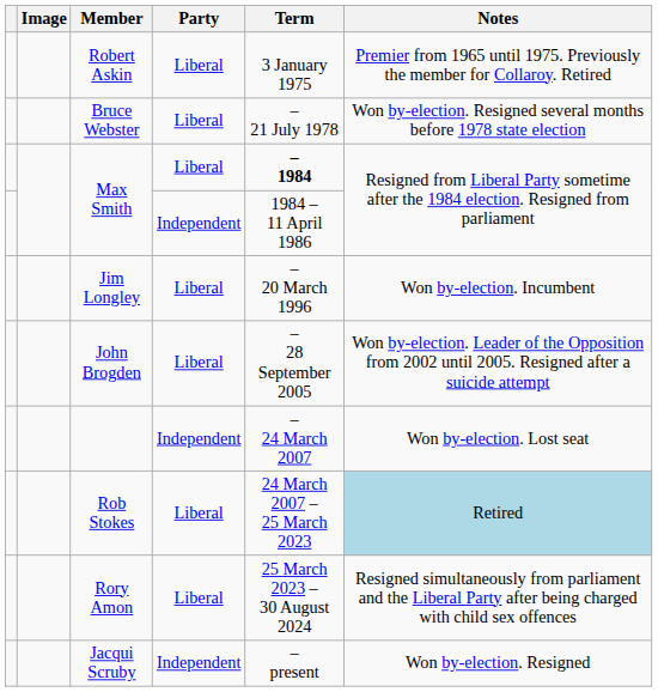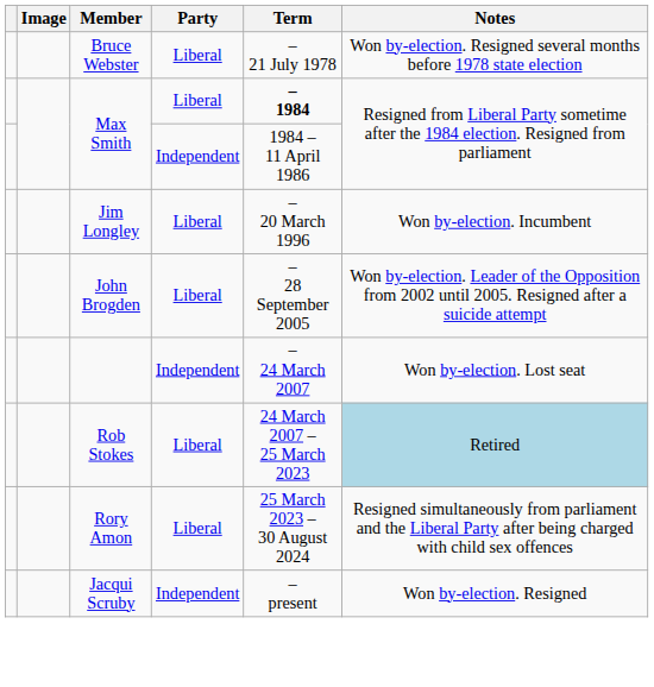 <table class="wikitable" style="text-align:center">
 <tr>
 <th></th>
 <th>Image</th>
 <th>Member</th>
 <th>Party</th>
 <th>Term</th>
 <th>Notes</th>
-</tr>
-<tr>
-<td> </td>
-<td></td>
-<td><a href='#'>Robert Askin</a></td>
-<td><a href='#'>Liberal</a></td>
-<td><br> 3 January 1975</td>
-<td><a href='#'>Premier</a> from 1965 until 1975. Previously the member for <a href='#'>Collaroy</a>. Retired</td>
 </tr>
 <tr>
 <td> </td>
 <td></td>
 <td><a href='#'>Bruce Webster</a></td>
 <td><a href='#'>Liberal</a></td>
 <td> –<br> 21 July 1978</td>
 <td>Won <a href='#'>by-election</a>. Resigned several months before <a href='#'>1978 state election</a></td>
 </tr>
 <tr>
 <td> </td>
 <td rowspan=2></td>
 <td rowspan=2><a href='#'>Max Smith</a></td>
 <td><a href='#'>Liberal</a></td>
 <td><strong> –<br> 1984</strong></td>
 <td rowspan=2>Resigned from <a href='#'>Liberal Party</a> sometime after the <a href='#'>1984 election</a>. Resigned from parliament</td>
 </tr>
 <tr>
 <td> </td>
 <td><a href='#'>Independent</a></td>
 <td>1984 –<br> 11 April 1986</td>
 </tr>
 <tr>
 <td> </td>
 <td></td>
 <td><a href='#'>Jim Longley</a></td>
 <td><a href='#'>Liberal</a></td>
 <td> –<br> 20 March 1996</td>
 <td>Won <a href='#'>by-election</a>. Incumbent</td>
 </tr>
 <tr>
 <td> </td>
 <td></td>
 <td><a href='#'>John Brogden</a></td>
 <td><a href='#'>Liberal</a></td>
 <td> –<br> 28 September 2005</td>
 <td>Won <a href='#'>by-election</a>. <a href='#'>Leader of the Opposition</a> from 2002 until 2005. Resigned after a <a href='#'>suicide attempt</a></td>
 </tr>
 <tr>
 <td> </td>
 <td></td>
 <td></td>
 <td><a href='#'>Independent</a></td>
 <td> –<br> <a href='#'>24 March 2007</a></td>
 <td>Won <a href='#'>by-election</a>. Lost seat</td>
 </tr>
 <tr>
 <td> </td>
 <td></td>
 <td><a href='#'>Rob Stokes</a></td>
 <td><a href='#'>Liberal</a></td>
 <td><a href='#'>24 March 2007</a> –<br> <a href='#'>25 March 2023</a></td>
 <td style="background: lightblue;">Retired</td>
 </tr>
 <tr>
 <td> </td>
 <td></td>
 <td><a href='#'>Rory Amon</a></td>
 <td><a href='#'>Liberal</a></td>
 <td><a href='#'>25 March 2023</a> –<br> 30 August 2024</td>
 <td>Resigned simultaneously from parliament and the <a href='#'>Liberal Party</a> after being charged with child sex offences</td>
 </tr>
 <tr>
 <td> </td>
 <td></td>
 <td><a href='#'>Jacqui Scruby</a></td>
 <td><a href='#'>Independent</a></td>
 <td> –<br> present</td>
 <td>Won <a href='#'>by-election</a>. Resigned</td>
 </tr>
 </table>
